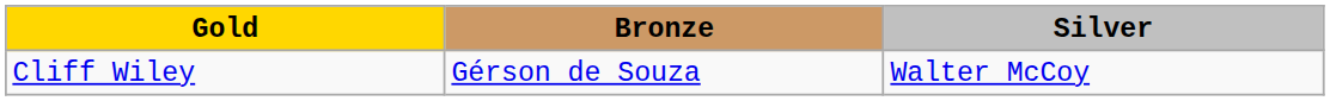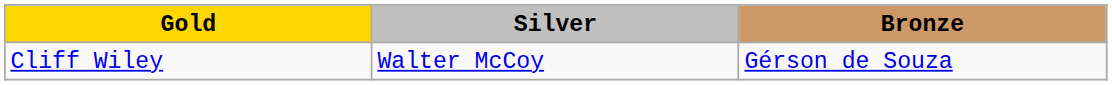 <table class="wikitable" style="text-align:left">
 <tr align="center">
 <td width=200 bgcolor=gold><strong>Gold</strong></td>
+<td width=200 bgcolor=silver><strong>Silver</strong></td>
 <td width=200 bgcolor=CC9966><strong>Bronze</strong></td>
-<td width=200 bgcolor=silver><strong>Silver</strong></td>
 </tr>
 <tr>
 <td><a href='#'>Cliff Wiley</a><br><em></em></td>
+<td><a href='#'>Walter McCoy</a><br><em></em></td>
 <td><a href='#'>Gérson de Souza</a><br><em></em></td>
-<td><a href='#'>Walter McCoy</a><br><em></em></td>
 </tr>
 </table>
